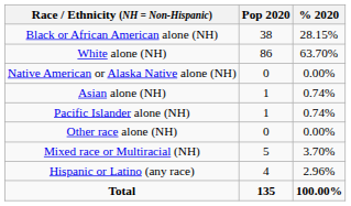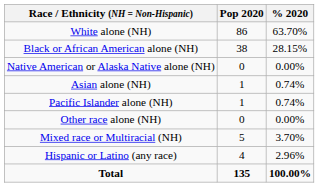 <table class="wikitable" style="text-align:center;">
 <tr>
 <th>Race / Ethnicity <small>(<em>NH = Non-Hispanic</em>)</small></th>
 <th>Pop 2020</th>
 <th>% 2020</th>
 </tr>
 <tr>
+<td><a href='#'>White</a> alone (NH)</td>
+<td>86</td>
+<td>63.70%</td>
+</tr>
+<tr>
 <td><a href='#'>Black or African American</a> alone (NH)</td>
 <td>38</td>
 <td>28.15%</td>
-</tr>
-<tr>
-<td><a href='#'>White</a> alone (NH)</td>
-<td>86</td>
-<td>63.70%</td>
 </tr>
 <tr>
 <td><a href='#'>Native American</a> or <a href='#'>Alaska Native</a> alone (NH)</td>
 <td>0</td>
 <td>0.00%</td>
 </tr>
 <tr>
 <td><a href='#'>Asian</a> alone (NH)</td>
 <td>1</td>
 <td>0.74%</td>
 </tr>
 <tr>
 <td><a href='#'>Pacific Islander</a> alone (NH)</td>
 <td>1</td>
 <td>0.74%</td>
 </tr>
 <tr>
 <td><a href='#'>Other race</a> alone (NH)</td>
 <td>0</td>
 <td>0.00%</td>
 </tr>
 <tr>
 <td><a href='#'>Mixed race or Multiracial</a> (NH)</td>
 <td>5</td>
 <td>3.70%</td>
 </tr>
 <tr>
 <td><a href='#'>Hispanic or Latino</a> (any race)</td>
 <td>4</td>
 <td>2.96%</td>
 </tr>
 <tr>
 <td><strong>Total</strong></td>
 <td><strong>135</strong></td>
 <td><strong>100.00%</strong></td>
 </tr>
 </table>
